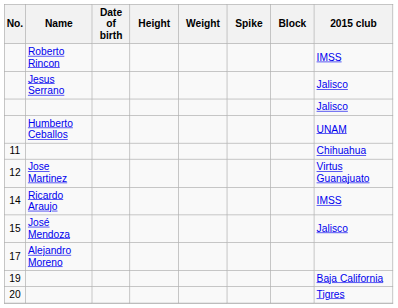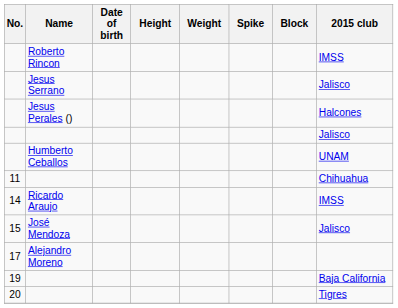 <table class="wikitable sortable" style="font-size:100%; text-align:center;">
 <tr>
 <th>No.</th>
 <th style="width:14em">Name</th>
 <th style="width:8em">Date of birth</th>
 <th style="width:10em">Height</th>
 <th style="width:9em">Weight</th>
 <th style="width:9em">Spike</th>
 <th style="width:9em">Block</th>
 <th style="width:17em">2015 club</th>
 </tr>
 <tr>
 <td></td>
 <td align=left><a href='#'>Roberto Rincon</a></td>
 <td align=right></td>
 <td></td>
 <td></td>
 <td></td>
 <td></td>
 <td align=left> <a href='#'>IMSS</a></td>
 </tr>
 <tr>
 <td></td>
 <td align=left><a href='#'>Jesus Serrano</a></td>
 <td align=right></td>
 <td></td>
 <td></td>
 <td></td>
 <td></td>
 <td align=left> <a href='#'>Jalisco</a></td>
 </tr>
 <tr>
 <td></td>
+<td align=left><a href='#'>Jesus Perales</a> ()</td>
+<td align=right></td>
+<td></td>
+<td></td>
+<td></td>
+<td></td>
+<td align=left> <a href='#'>Halcones</a></td>
+</tr>
+<tr>
+<td></td>
 <td align=left></td>
 <td align=right></td>
 <td></td>
 <td></td>
 <td></td>
 <td></td>
 <td align=left> <a href='#'>Jalisco</a></td>
 </tr>
 <tr>
 <td></td>
 <td align=left><a href='#'>Humberto Ceballos</a></td>
 <td align=right></td>
 <td></td>
 <td></td>
 <td></td>
 <td></td>
 <td align=left> <a href='#'>UNAM</a></td>
 </tr>
 <tr>
 <td>11</td>
 <td align=left></td>
 <td align=right></td>
 <td></td>
 <td></td>
 <td></td>
 <td></td>
 <td align=left> <a href='#'>Chihuahua</a></td>
-</tr>
-<tr>
-<td>12</td>
-<td align=left><a href='#'>Jose Martinez</a></td>
-<td align=right></td>
-<td></td>
-<td></td>
-<td></td>
-<td></td>
-<td align=left> <a href='#'>Virtus Guanajuato</a></td>
 </tr>
 <tr>
 <td>14</td>
 <td align=left><a href='#'>Ricardo Araujo</a></td>
 <td align=right></td>
 <td></td>
 <td></td>
 <td></td>
 <td></td>
 <td align=left> <a href='#'>IMSS</a></td>
 </tr>
 <tr>
 <td>15</td>
 <td align=left><a href='#'>José Mendoza</a></td>
 <td align=right></td>
 <td></td>
 <td></td>
 <td></td>
 <td></td>
 <td align=left> <a href='#'>Jalisco</a></td>
 </tr>
 <tr>
 <td>17</td>
 <td align=left><a href='#'>Alejandro Moreno</a></td>
 <td align=right></td>
 <td></td>
 <td></td>
 <td></td>
 <td></td>
 <td align=left></td>
 </tr>
 <tr>
 <td>19</td>
 <td align=left></td>
 <td align=right></td>
 <td></td>
 <td></td>
 <td></td>
 <td></td>
 <td align=left> <a href='#'>Baja California</a></td>
 </tr>
 <tr>
 <td>20</td>
 <td align=left></td>
 <td align=right></td>
 <td></td>
 <td></td>
 <td></td>
 <td></td>
 <td align=left> <a href='#'>Tigres</a></td>
 </tr>
 <tr>
 </tr>
 </table>
